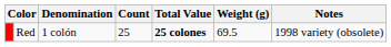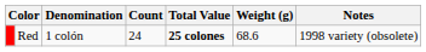 <table class="wikitable">
 <tr>
 <th colspan=2>Color</th>
 <th>Denomination</th>
 <th>Count</th>
 <th>Total Value</th>
 <th>Weight (g)</th>
 <th>Notes</th>
 </tr>
 <tr>
 <td style="background:Red"> </td>
 <td>Red</td>
 <td>1 colón</td>
-<td>25</td>
+<td>24</td>
 <td><strong>25 colones</strong></td>
-<td>69.5</td>
+<td>68.6</td>
 <td>1998 variety (obsolete)</td>
 </tr>
 </table>
